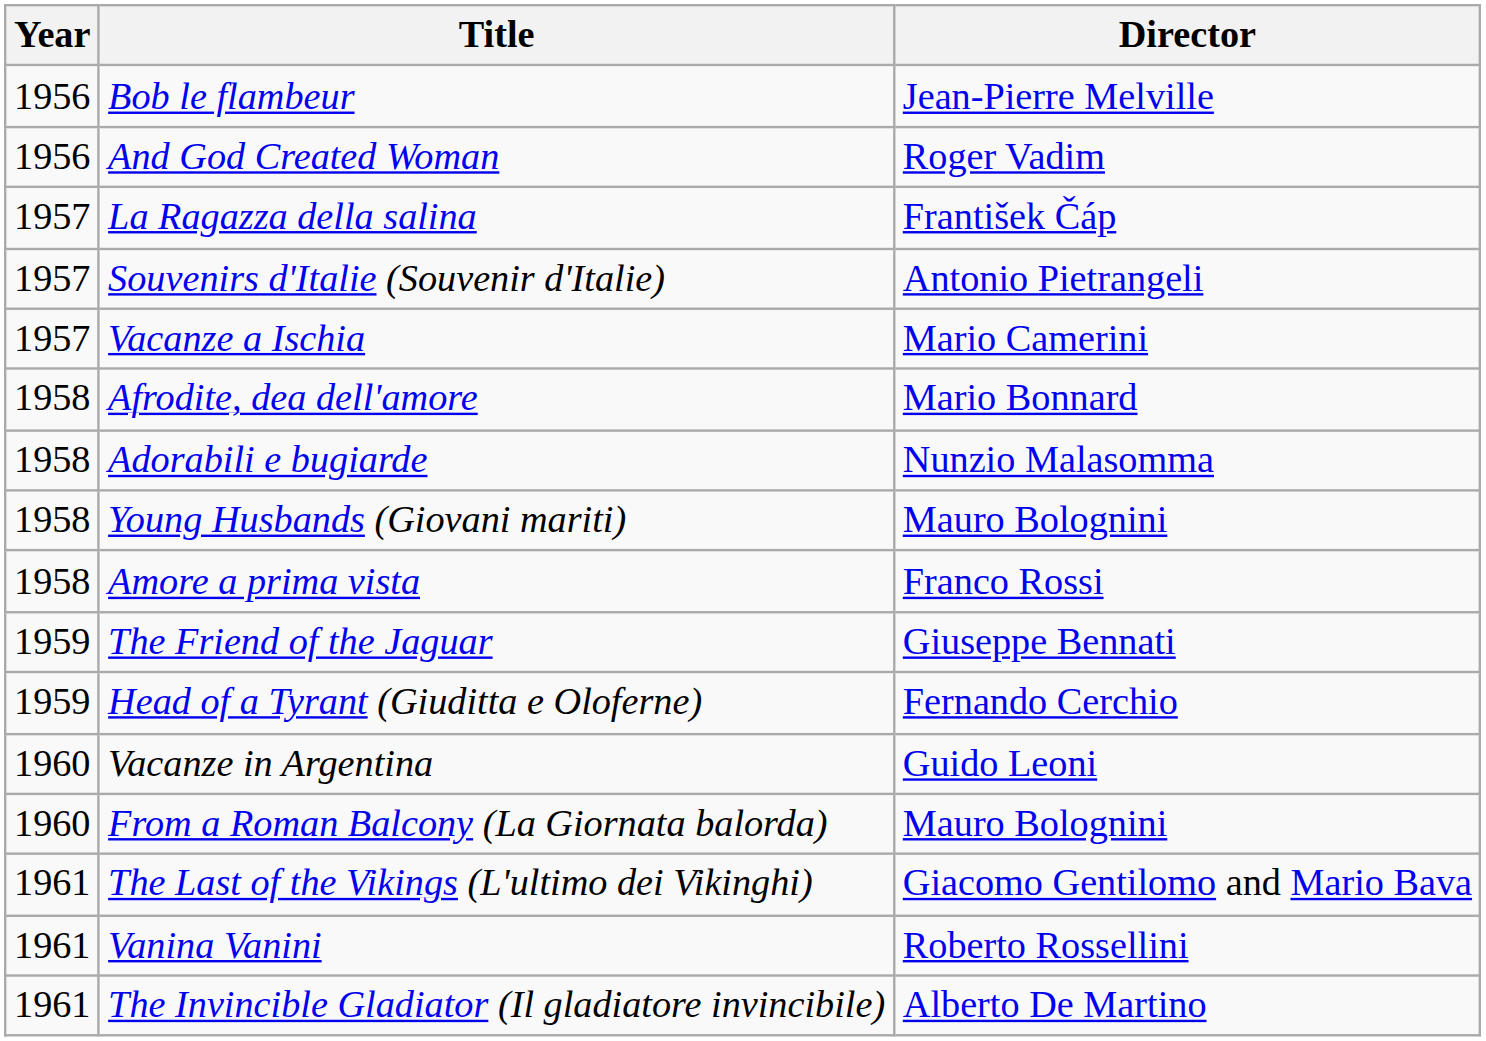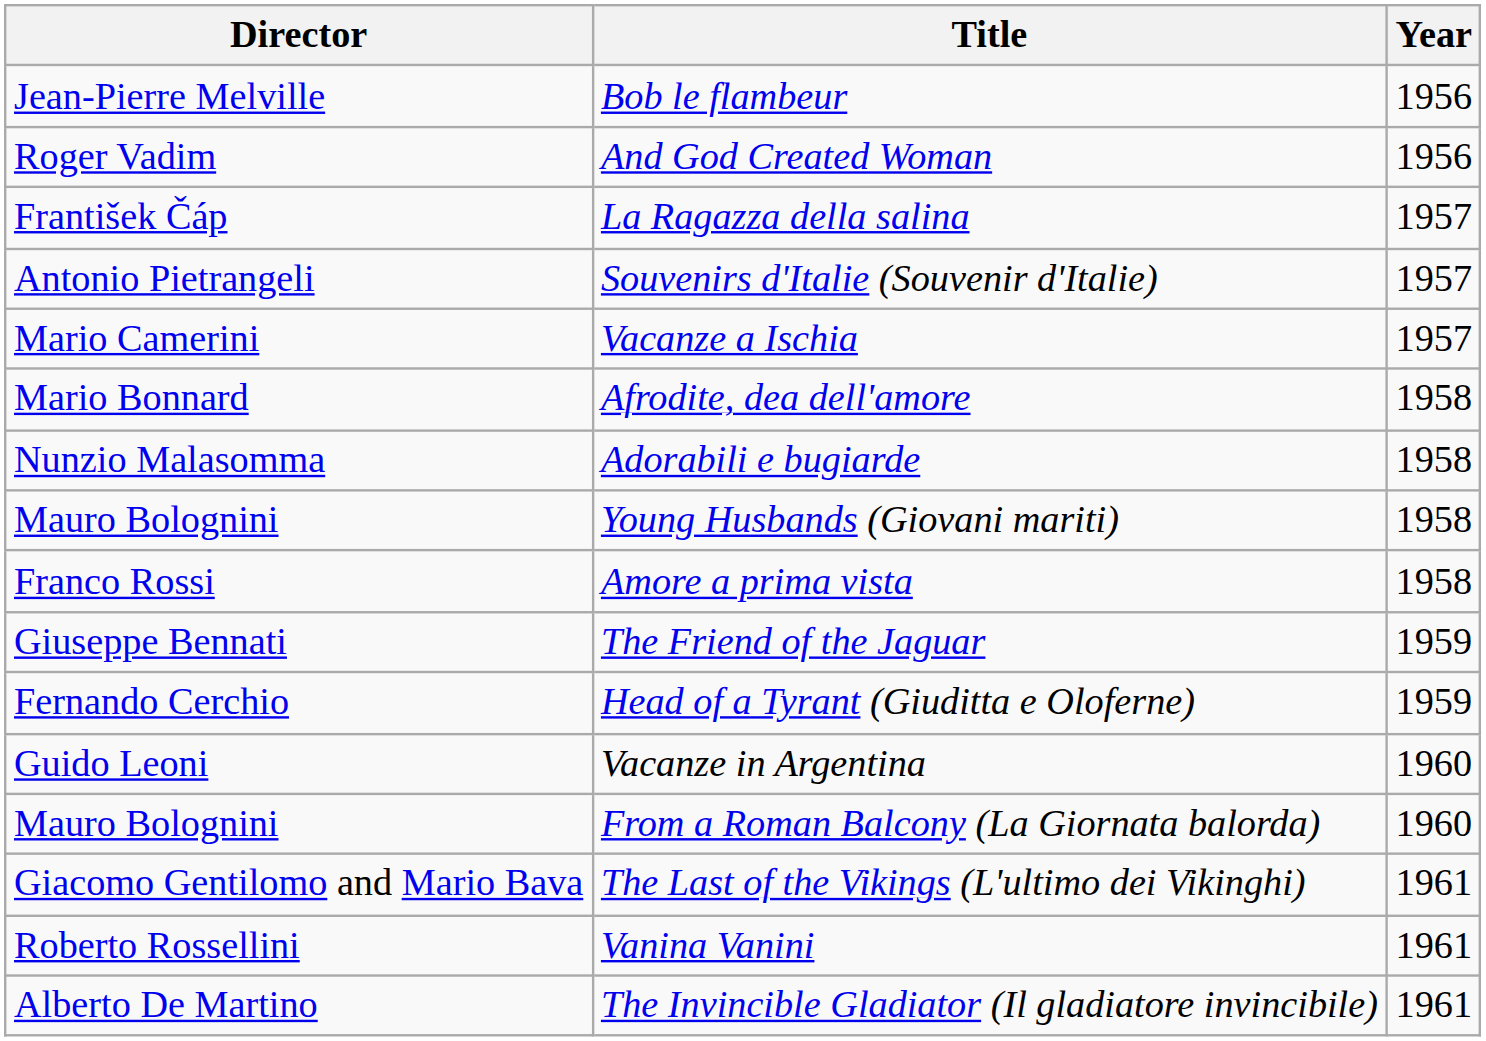 <table class="wikitable">
 <tr>
+<th>Director</th>
+<th>Title</th>
 <th>Year</th>
-<th>Title</th>
-<th>Director</th>
 </tr>
 <tr>
+<td><a href='#'>Jean-Pierre Melville</a></td>
+<td><em><a href='#'>Bob le flambeur</a></em></td>
 <td>1956</td>
-<td><em><a href='#'>Bob le flambeur</a></em></td>
-<td><a href='#'>Jean-Pierre Melville</a></td>
 </tr>
 <tr>
+<td><a href='#'>Roger Vadim</a></td>
+<td><em><a href='#'>And God Created Woman</a></em></td>
 <td>1956</td>
-<td><em><a href='#'>And God Created Woman</a></em></td>
-<td><a href='#'>Roger Vadim</a></td>
 </tr>
 <tr>
+<td><a href='#'>František Čáp</a></td>
+<td><em><a href='#'>La Ragazza della salina</a></em></td>
 <td>1957</td>
-<td><em><a href='#'>La Ragazza della salina</a></em></td>
-<td><a href='#'>František Čáp</a></td>
 </tr>
 <tr>
+<td><a href='#'>Antonio Pietrangeli</a></td>
+<td><em><a href='#'>Souvenirs d'Italie</a></em> <em>(Souvenir d'Italie)</em></td>
 <td>1957</td>
-<td><em><a href='#'>Souvenirs d'Italie</a></em> <em>(Souvenir d'Italie)</em></td>
-<td><a href='#'>Antonio Pietrangeli</a></td>
 </tr>
 <tr>
+<td><a href='#'>Mario Camerini</a></td>
+<td><em><a href='#'>Vacanze a Ischia</a></em></td>
 <td>1957</td>
-<td><em><a href='#'>Vacanze a Ischia</a></em></td>
-<td><a href='#'>Mario Camerini</a></td>
 </tr>
 <tr>
+<td><a href='#'>Mario Bonnard</a></td>
+<td><em><a href='#'>Afrodite, dea dell'amore</a></em></td>
 <td>1958</td>
-<td><em><a href='#'>Afrodite, dea dell'amore</a></em></td>
-<td><a href='#'>Mario Bonnard</a></td>
 </tr>
 <tr>
+<td><a href='#'>Nunzio Malasomma</a></td>
+<td><em><a href='#'>Adorabili e bugiarde</a></em></td>
 <td>1958</td>
-<td><em><a href='#'>Adorabili e bugiarde</a></em></td>
-<td><a href='#'>Nunzio Malasomma</a></td>
 </tr>
 <tr>
+<td><a href='#'>Mauro Bolognini</a></td>
+<td><em><a href='#'>Young Husbands</a></em> <em>(Giovani mariti)</em></td>
 <td>1958</td>
-<td><em><a href='#'>Young Husbands</a></em> <em>(Giovani mariti)</em></td>
-<td><a href='#'>Mauro Bolognini</a></td>
 </tr>
 <tr>
+<td><a href='#'>Franco Rossi</a></td>
+<td><em><a href='#'>Amore a prima vista</a></em></td>
 <td>1958</td>
-<td><em><a href='#'>Amore a prima vista</a></em></td>
-<td><a href='#'>Franco Rossi</a></td>
 </tr>
 <tr>
+<td><a href='#'>Giuseppe Bennati</a></td>
+<td><em><a href='#'>The Friend of the Jaguar</a></em></td>
 <td>1959</td>
-<td><em><a href='#'>The Friend of the Jaguar</a></em></td>
-<td><a href='#'>Giuseppe Bennati</a></td>
 </tr>
 <tr>
+<td><a href='#'>Fernando Cerchio</a></td>
+<td><em><a href='#'>Head of a Tyrant</a></em> <em>(Giuditta e Oloferne)</em></td>
 <td>1959</td>
-<td><em><a href='#'>Head of a Tyrant</a></em> <em>(Giuditta e Oloferne)</em></td>
-<td><a href='#'>Fernando Cerchio</a></td>
 </tr>
 <tr>
+<td><a href='#'>Guido Leoni</a></td>
+<td><em>Vacanze in Argentina</em></td>
 <td>1960</td>
-<td><em>Vacanze in Argentina</em></td>
-<td><a href='#'>Guido Leoni</a></td>
 </tr>
 <tr>
+<td><a href='#'>Mauro Bolognini</a></td>
+<td><em><a href='#'>From a Roman Balcony</a></em> <em>(La Giornata balorda)</em></td>
 <td>1960</td>
-<td><em><a href='#'>From a Roman Balcony</a></em> <em>(La Giornata balorda)</em></td>
-<td><a href='#'>Mauro Bolognini</a></td>
 </tr>
 <tr>
+<td><a href='#'>Giacomo Gentilomo</a> and <a href='#'>Mario Bava</a></td>
+<td><em><a href='#'>The Last of the Vikings</a></em> <em>(L'ultimo dei Vikinghi)</em></td>
 <td>1961</td>
-<td><em><a href='#'>The Last of the Vikings</a></em> <em>(L'ultimo dei Vikinghi)</em></td>
-<td><a href='#'>Giacomo Gentilomo</a> and <a href='#'>Mario Bava</a></td>
 </tr>
 <tr>
+<td><a href='#'>Roberto Rossellini</a></td>
+<td><em><a href='#'>Vanina Vanini</a></em></td>
 <td>1961</td>
-<td><em><a href='#'>Vanina Vanini</a></em></td>
-<td><a href='#'>Roberto Rossellini</a></td>
 </tr>
 <tr>
+<td><a href='#'>Alberto De Martino</a></td>
+<td><em><a href='#'>The Invincible Gladiator</a></em> <em>(Il gladiatore invincibile)</em></td>
 <td>1961</td>
-<td><em><a href='#'>The Invincible Gladiator</a></em> <em>(Il gladiatore invincibile)</em></td>
-<td><a href='#'>Alberto De Martino</a></td>
 </tr>
 </table>
